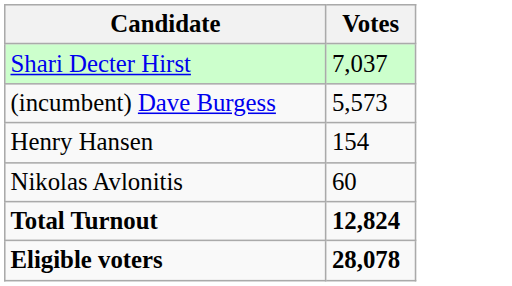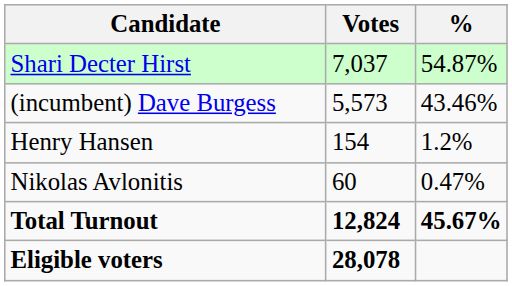 <table class="wikitable">
 <tr>
 <th bgcolor="#DDDDFF" width="200px">Candidate</th>
 <th bgcolor="#DDDDFF" width="50px">Votes</th>
+<th bgcolor="#DDDDFF" width="50px">%</th>
 </tr>
 <tr style="text-align:left; background:#cfc;">
 <td><a href='#'>Shari Decter Hirst</a></td>
 <td>7,037</td>
+<td>54.87%</td>
 </tr>
 <tr>
 <td>(incumbent) <a href='#'>Dave Burgess</a></td>
 <td>5,573</td>
+<td>43.46%</td>
 </tr>
 <tr>
 <td>Henry Hansen</td>
 <td>154</td>
+<td>1.2%</td>
 </tr>
 <tr>
 <td>Nikolas Avlonitis</td>
 <td>60</td>
+<td>0.47%</td>
 </tr>
 <tr>
 <td><strong>Total Turnout</strong></td>
 <td><strong>12,824</strong></td>
+<td><strong>45.67%</strong></td>
 </tr>
 <tr>
 <td><strong>Eligible voters</strong></td>
 <td><strong>28,078</strong></td>
+<td></td>
 </tr>
 </table>
